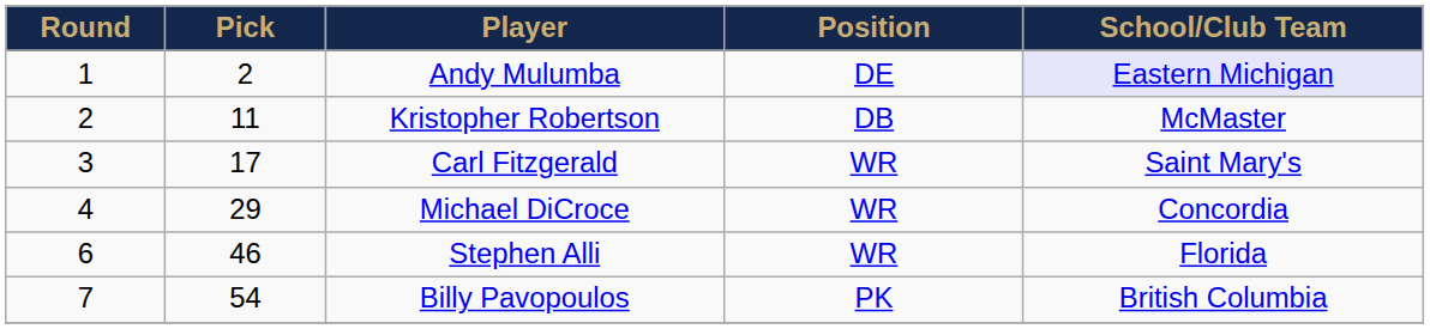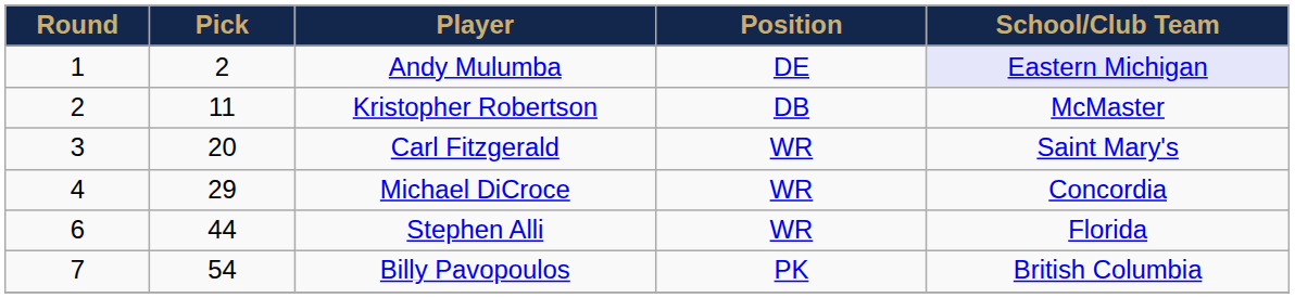 <table class="wikitable sortable">
 <tr>
 <th style="background:#13264B;color:#C9AF74;" width="8%">Round</th>
 <th style="background:#13264B;color:#C9AF74;" width="8%">Pick</th>
 <th style="background:#13264B;color:#C9AF74;" width="20%">Player</th>
 <th style="background:#13264B;color:#C9AF74;" width="15%">Position</th>
 <th style="background:#13264B;color:#C9AF74;" width="20%">School/Club Team</th>
 </tr>
 <tr align="center">
 <td align=center>1</td>
 <td>2</td>
 <td><a href='#'>Andy Mulumba</a></td>
 <td><a href='#'>DE</a></td>
 <td style="background: lavender;"><a href='#'>Eastern Michigan</a></td>
 </tr>
 <tr align="center">
 <td align=center>2</td>
 <td>11</td>
 <td><a href='#'>Kristopher Robertson</a></td>
 <td><a href='#'>DB</a></td>
 <td><a href='#'>McMaster</a></td>
 </tr>
 <tr align="center">
 <td align=center>3</td>
-<td>17</td>
+<td>20</td>
 <td><a href='#'>Carl Fitzgerald</a></td>
 <td><a href='#'>WR</a></td>
 <td><a href='#'>Saint Mary's</a></td>
 </tr>
 <tr align="center">
 <td align=center>4</td>
 <td>29</td>
 <td><a href='#'>Michael DiCroce</a></td>
 <td><a href='#'>WR</a></td>
 <td><a href='#'>Concordia</a></td>
 </tr>
 <tr align="center">
 <td align=center>6</td>
-<td>46</td>
+<td>44</td>
 <td><a href='#'>Stephen Alli</a></td>
 <td><a href='#'>WR</a></td>
 <td><a href='#'>Florida</a></td>
 </tr>
 <tr align="center">
 <td align=center>7</td>
 <td>54</td>
 <td><a href='#'>Billy Pavopoulos</a></td>
 <td><a href='#'>PK</a></td>
 <td><a href='#'>British Columbia</a></td>
 </tr>
 <tr>
 </tr>
 </table>
